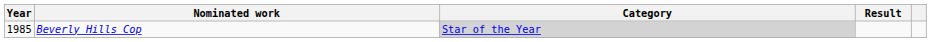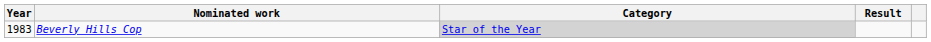 <table class="wikitable sortable">
 <tr>
 <th scope="col" style="width:1em;">Year</th>
 <th scope="col" style="width:39em;">Nominated work</th>
 <th scope="col" style="width:40em;">Category</th>
 <th scope="col" style="width:5em;">Result</th>
 <th scope="col" style="width:1em;"class="unsortable"></th>
 </tr>
 <tr>
-<td>1985</td>
+<td>1983</td>
 <td><em><a href='#'>Beverly Hills Cop</a></em></td>
 <td style="background: lightgrey;"><a href='#'>Star of the Year</a></td>
 <td></td>
 <td></td>
 </tr>
 </table>
